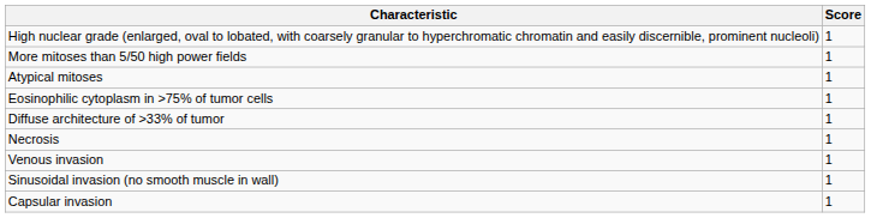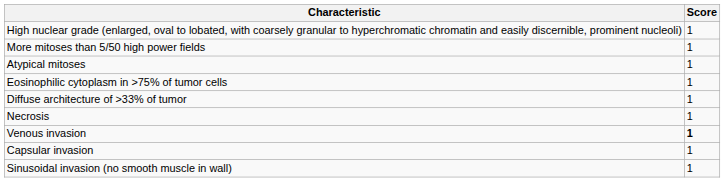 <table class="wikitable">
 <tr>
 <th>Characteristic</th>
 <th>Score</th>
 </tr>
 <tr>
 <td>High nuclear grade (enlarged, oval to lobated, with coarsely granular to hyperchromatic chromatin and easily discernible, prominent nucleoli)</td>
 <td>1</td>
 </tr>
 <tr>
 <td>More mitoses than 5/50 high power fields</td>
 <td>1</td>
 </tr>
 <tr>
 <td>Atypical mitoses</td>
 <td>1</td>
 </tr>
 <tr>
 <td>Eosinophilic cytoplasm in >75% of tumor cells</td>
 <td>1</td>
 </tr>
 <tr>
 <td>Diffuse architecture of >33% of tumor</td>
 <td>1</td>
 </tr>
 <tr>
 <td>Necrosis</td>
 <td>1</td>
 </tr>
 <tr>
 <td>Venous invasion</td>
+<td><strong>1</strong></td>
+</tr>
+<tr>
+<td>Capsular invasion</td>
 <td>1</td>
 </tr>
 <tr>
 <td>Sinusoidal invasion (no smooth muscle in wall)</td>
 <td>1</td>
 </tr>
-<tr>
-<td>Capsular invasion</td>
-<td>1</td>
-</tr>
 </table>
